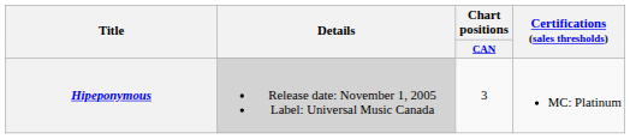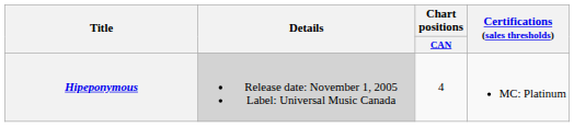 <table class="wikitable plainrowheaders" style="text-align:center;">
 <tr>
 <th rowspan="2" style="width:16em;">Title</th>
 <th rowspan="2" style="width:18em;">Details</th>
 <th colspan="1">Chart<br>positions</th>
 <th rowspan="2"><a href='#'>Certifications</a><br><small>(<a href='#'>sales thresholds</a>)</small></th>
 </tr>
 <tr style="font-size:smaller;">
 <th width="65"><a href='#'>CAN</a><br></th>
 </tr>
 <tr>
 <th scope="row"><em><a href='#'>Hipeponymous</a></em></th>
 <td style="background: lightgrey;"><br><ul><li>Release date: November 1, 2005</li><li>Label: Universal Music Canada</li></ul></td>
-<td>3</td>
+<td>4</td>
 <td><br><ul><li>MC: Platinum</li></ul></td>
 </tr>
 </table>
